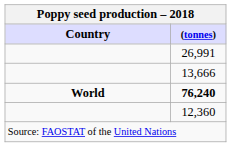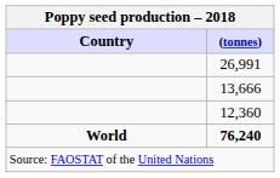 <table class="wikitable"  style="float:right; clear:left; width:18em; text-align:center;">
 <tr>
 <th colspan=2>Poppy seed production – 2018</th>
 </tr>
 <tr>
 <th style="background:#ddf; width:75%;">Country</th>
 <th style="background:#ddf; width:25%;"><small>(<a href='#'>tonnes</a>)</small></th>
 </tr>
 <tr>
 <td></td>
 <td>26,991</td>
 </tr>
 <tr>
 <td></td>
 <td>13,666</td>
 </tr>
 <tr>
+<td></td>
+<td>12,360</td>
+</tr>
+<tr>
 <td><strong>World</strong></td>
 <td><strong>76,240</strong></td>
-</tr>
-<tr>
-<td></td>
-<td>12,360</td>
 </tr>
 <tr>
 <td colspan=2 style="text-align:left;"><small>Source: <a href='#'>FAOSTAT</a> of the <a href='#'>United Nations</a></small></td>
 </tr>
 </table>
